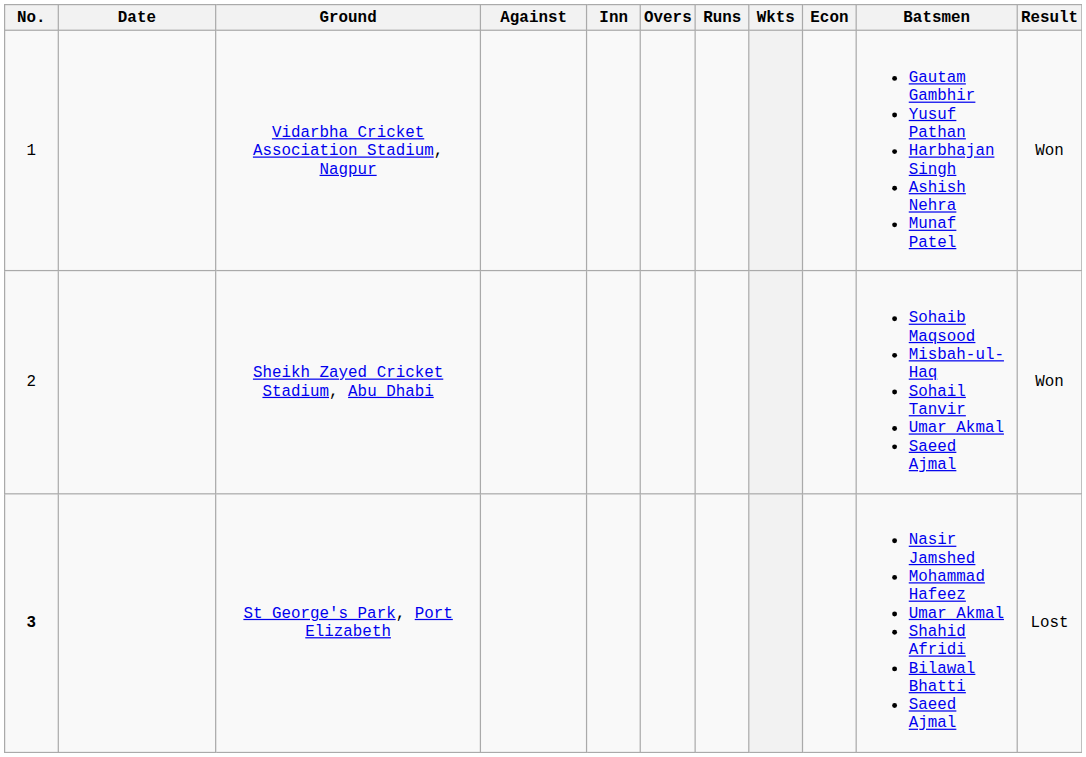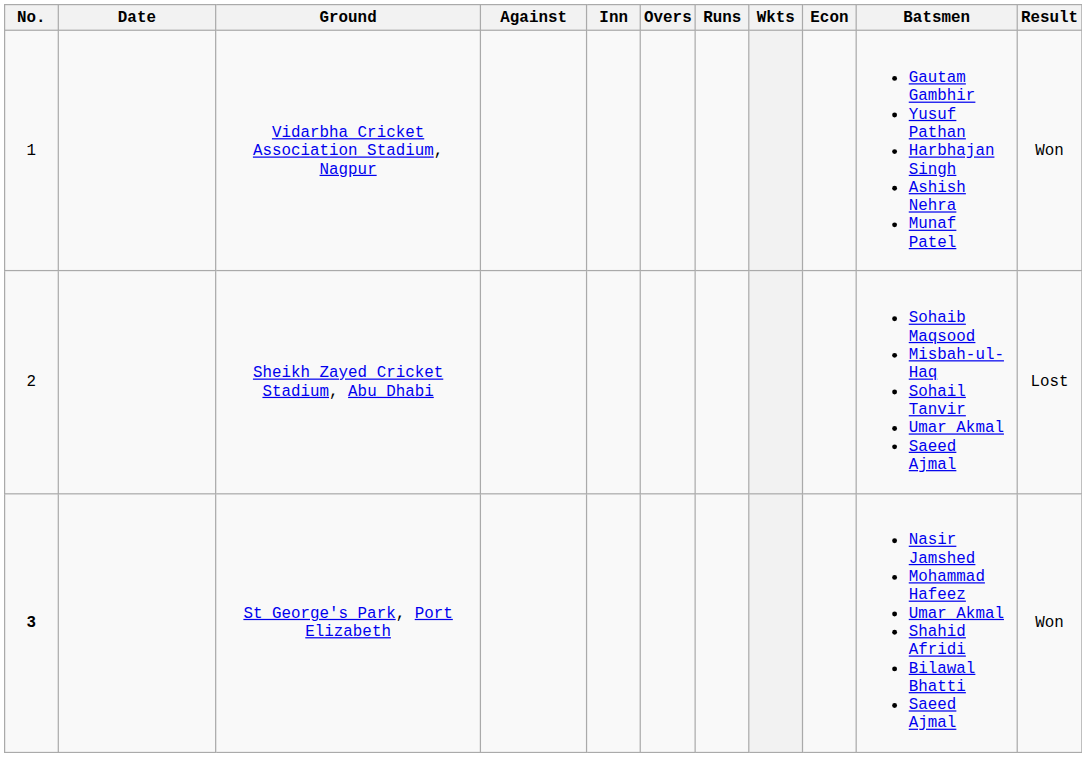 <table class="wikitable plainrowheaders sortable" style="width: 100%;">
 <tr>
 <th style="width:5%;">No.</th>
 <th style="width:15%;">Date</th>
 <th style="width:25%;">Ground</th>
 <th style="width:10%;">Against</th>
 <th style="width:5%;">Inn</th>
 <th style="width:5%;">Overs</th>
 <th style="width:5%;">Runs</th>
 <th style="width:5%;">Wkts</th>
 <th style="width:5%;">Econ</th>
 <th style="width:15%;" class="unsortable">Batsmen</th>
 <th style="width:5%;">Result</th>
 </tr>
 <tr align=center>
 <td>1</td>
 <td> </td>
 <td><a href='#'>Vidarbha Cricket Association Stadium</a>, <a href='#'>Nagpur</a></td>
 <td></td>
 <td></td>
 <td></td>
 <td></td>
 <th scope="row"></th>
 <td></td>
 <td align=left><br><ul><li><a href='#'>Gautam Gambhir</a></li><li><a href='#'>Yusuf Pathan</a></li><li><a href='#'>Harbhajan Singh</a></li><li><a href='#'>Ashish Nehra</a></li><li><a href='#'>Munaf Patel</a></li></ul></td>
 <td>Won</td>
 </tr>
 <tr align=center>
 <td>2</td>
 <td> </td>
 <td><a href='#'>Sheikh Zayed Cricket Stadium</a>, <a href='#'>Abu Dhabi</a></td>
 <td></td>
 <td></td>
 <td></td>
 <td></td>
 <th scope="row"></th>
 <td></td>
 <td align=left><br><ul><li><a href='#'>Sohaib Maqsood</a></li><li><a href='#'>Misbah-ul-Haq</a></li><li><a href='#'>Sohail Tanvir</a></li><li><a href='#'>Umar Akmal</a></li><li><a href='#'>Saeed Ajmal</a></li></ul></td>
-<td>Won</td>
+<td>Lost</td>
 </tr>
 <tr align=center>
 <td><strong>3</strong></td>
 <td></td>
 <td><a href='#'>St George's Park</a>, <a href='#'>Port Elizabeth</a></td>
 <td></td>
 <td></td>
 <td></td>
 <td></td>
 <th scope="row"></th>
 <td></td>
 <td align=left><br><ul><li><a href='#'>Nasir Jamshed</a></li><li><a href='#'>Mohammad Hafeez</a></li><li><a href='#'>Umar Akmal</a></li><li><a href='#'>Shahid Afridi</a></li><li><a href='#'>Bilawal Bhatti</a></li><li><a href='#'>Saeed Ajmal</a></li></ul></td>
-<td>Lost</td>
+<td>Won</td>
 </tr>
 </table>
